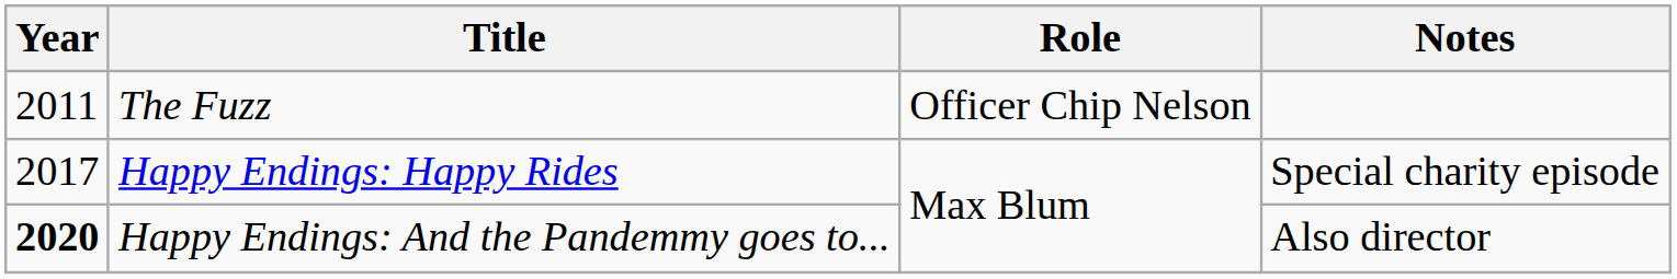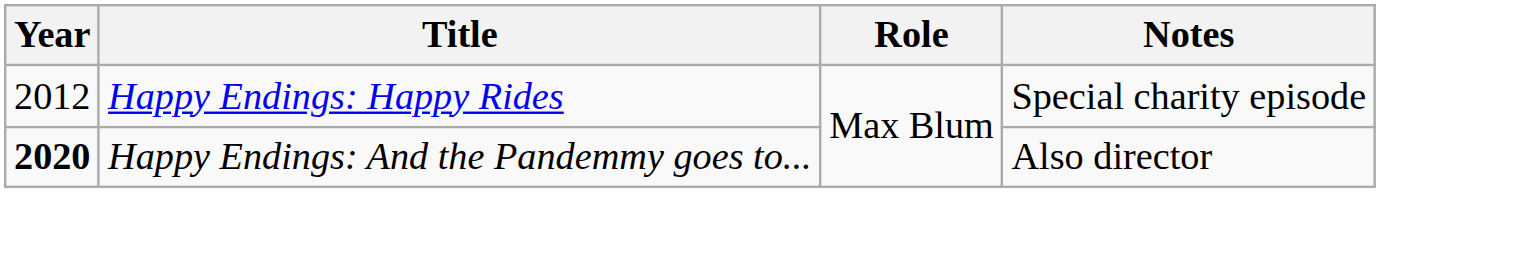 <table class="wikitable sortable">
 <tr>
 <th>Year</th>
 <th>Title</th>
 <th>Role</th>
 <th>Notes</th>
 </tr>
 <tr>
-<td>2011</td>
-<td><em>The Fuzz</em></td>
-<td>Officer Chip Nelson</td>
-<td></td>
-</tr>
-<tr>
-<td>2017</td>
+<td>2012</td>
 <td><em><a href='#'>Happy Endings: Happy Rides</a></em></td>
 <td rowspan = "2">Max Blum</td>
 <td>Special charity episode</td>
 </tr>
 <tr>
 <td><strong>2020</strong></td>
 <td><em>Happy Endings: And the Pandemmy goes to...</em></td>
 <td>Also director</td>
 </tr>
 </table>
